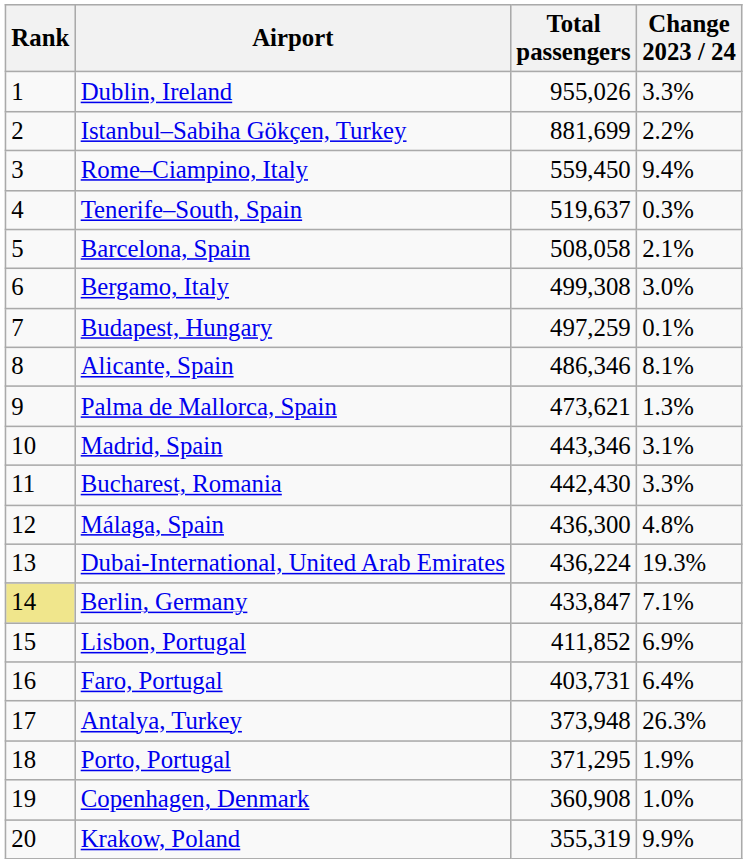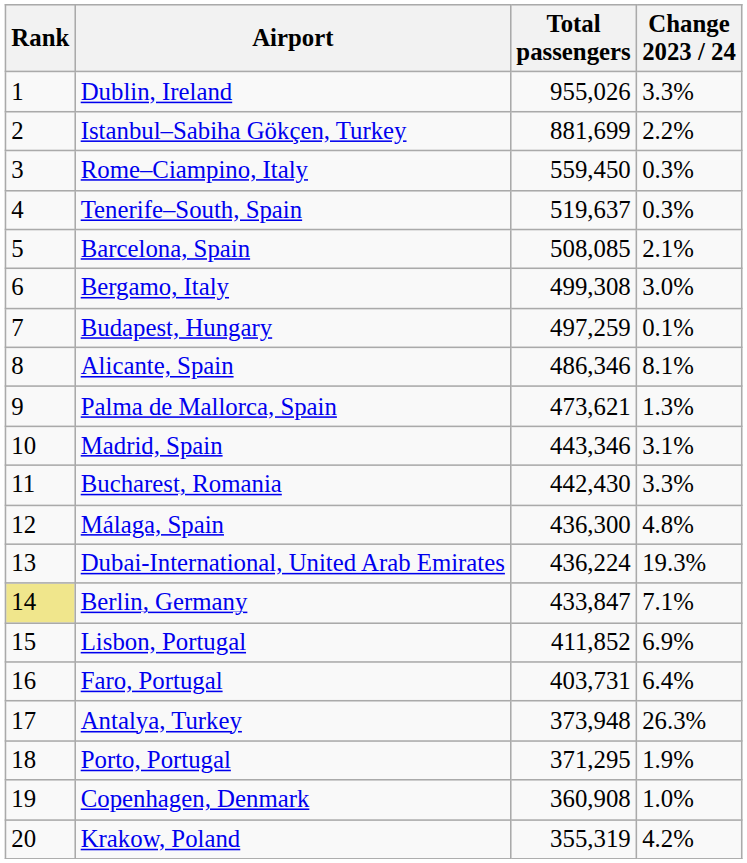 <table class="wikitable sortable" style="margin:1em auto;">
 <tr>
 <th>Rank</th>
 <th>Airport</th>
 <th>Total <br>passengers</th>
 <th>Change<br>2023 / 24</th>
 </tr>
 <tr>
 <td>1</td>
 <td> <a href='#'>Dublin, Ireland</a></td>
 <td align="right">955,026</td>
 <td> 3.3%</td>
 </tr>
 <tr>
 <td>2</td>
 <td> <a href='#'>Istanbul–Sabiha Gökçen, Turkey</a></td>
 <td align="right">881,699</td>
 <td> 2.2%</td>
 </tr>
 <tr>
 <td>3</td>
 <td> <a href='#'>Rome–Ciampino, Italy</a></td>
 <td align="right">559,450</td>
-<td> 9.4%</td>
+<td> 0.3%</td>
 </tr>
 <tr>
 <td>4</td>
 <td> <a href='#'>Tenerife–South, Spain</a></td>
 <td align="right">519,637</td>
 <td> 0.3%</td>
 </tr>
 <tr>
 <td>5</td>
 <td> <a href='#'>Barcelona, Spain</a></td>
-<td align="right">508,058</td>
+<td align="right">508,085</td>
 <td> 2.1%</td>
 </tr>
 <tr>
 <td>6</td>
 <td> <a href='#'>Bergamo, Italy</a></td>
 <td align="right">499,308</td>
 <td> 3.0%</td>
 </tr>
 <tr>
 <td>7</td>
 <td> <a href='#'>Budapest, Hungary</a></td>
 <td align="right">497,259</td>
 <td> 0.1%</td>
 </tr>
 <tr>
 <td>8</td>
 <td> <a href='#'>Alicante, Spain</a></td>
 <td align="right">486,346</td>
 <td> 8.1%</td>
 </tr>
 <tr>
 <td>9</td>
 <td> <a href='#'>Palma de Mallorca, Spain</a></td>
 <td align="right">473,621</td>
 <td> 1.3%</td>
 </tr>
 <tr>
 <td>10</td>
 <td> <a href='#'>Madrid, Spain</a></td>
 <td align="right">443,346</td>
 <td> 3.1%</td>
 </tr>
 <tr>
 <td>11</td>
 <td> <a href='#'>Bucharest, Romania</a></td>
 <td align="right">442,430</td>
 <td> 3.3%</td>
 </tr>
 <tr>
 <td>12</td>
 <td> <a href='#'>Málaga, Spain</a></td>
 <td align="right">436,300</td>
 <td> 4.8%</td>
 </tr>
 <tr>
 <td>13</td>
 <td> <a href='#'>Dubai-International, United Arab Emirates</a></td>
 <td align="right">436,224</td>
 <td> 19.3%</td>
 </tr>
 <tr>
 <td style="background: khaki;">14</td>
 <td> <a href='#'>Berlin, Germany</a></td>
 <td align="right">433,847</td>
 <td> 7.1%</td>
 </tr>
 <tr>
 <td>15</td>
 <td> <a href='#'>Lisbon, Portugal</a></td>
 <td align="right">411,852</td>
 <td> 6.9%</td>
 </tr>
 <tr>
 <td>16</td>
 <td> <a href='#'>Faro, Portugal</a></td>
 <td align="right">403,731</td>
 <td> 6.4%</td>
 </tr>
 <tr>
 <td>17</td>
 <td> <a href='#'>Antalya, Turkey</a></td>
 <td align="right">373,948</td>
 <td> 26.3%</td>
 </tr>
 <tr>
 <td>18</td>
 <td> <a href='#'>Porto, Portugal</a></td>
 <td align="right">371,295</td>
 <td> 1.9%</td>
 </tr>
 <tr>
 <td>19</td>
 <td> <a href='#'>Copenhagen, Denmark</a></td>
 <td align="right">360,908</td>
 <td> 1.0%</td>
 </tr>
 <tr>
 <td>20</td>
 <td> <a href='#'>Krakow, Poland</a></td>
 <td align="right">355,319</td>
-<td> 9.9%</td>
+<td> 4.2%</td>
 </tr>
 </table>
